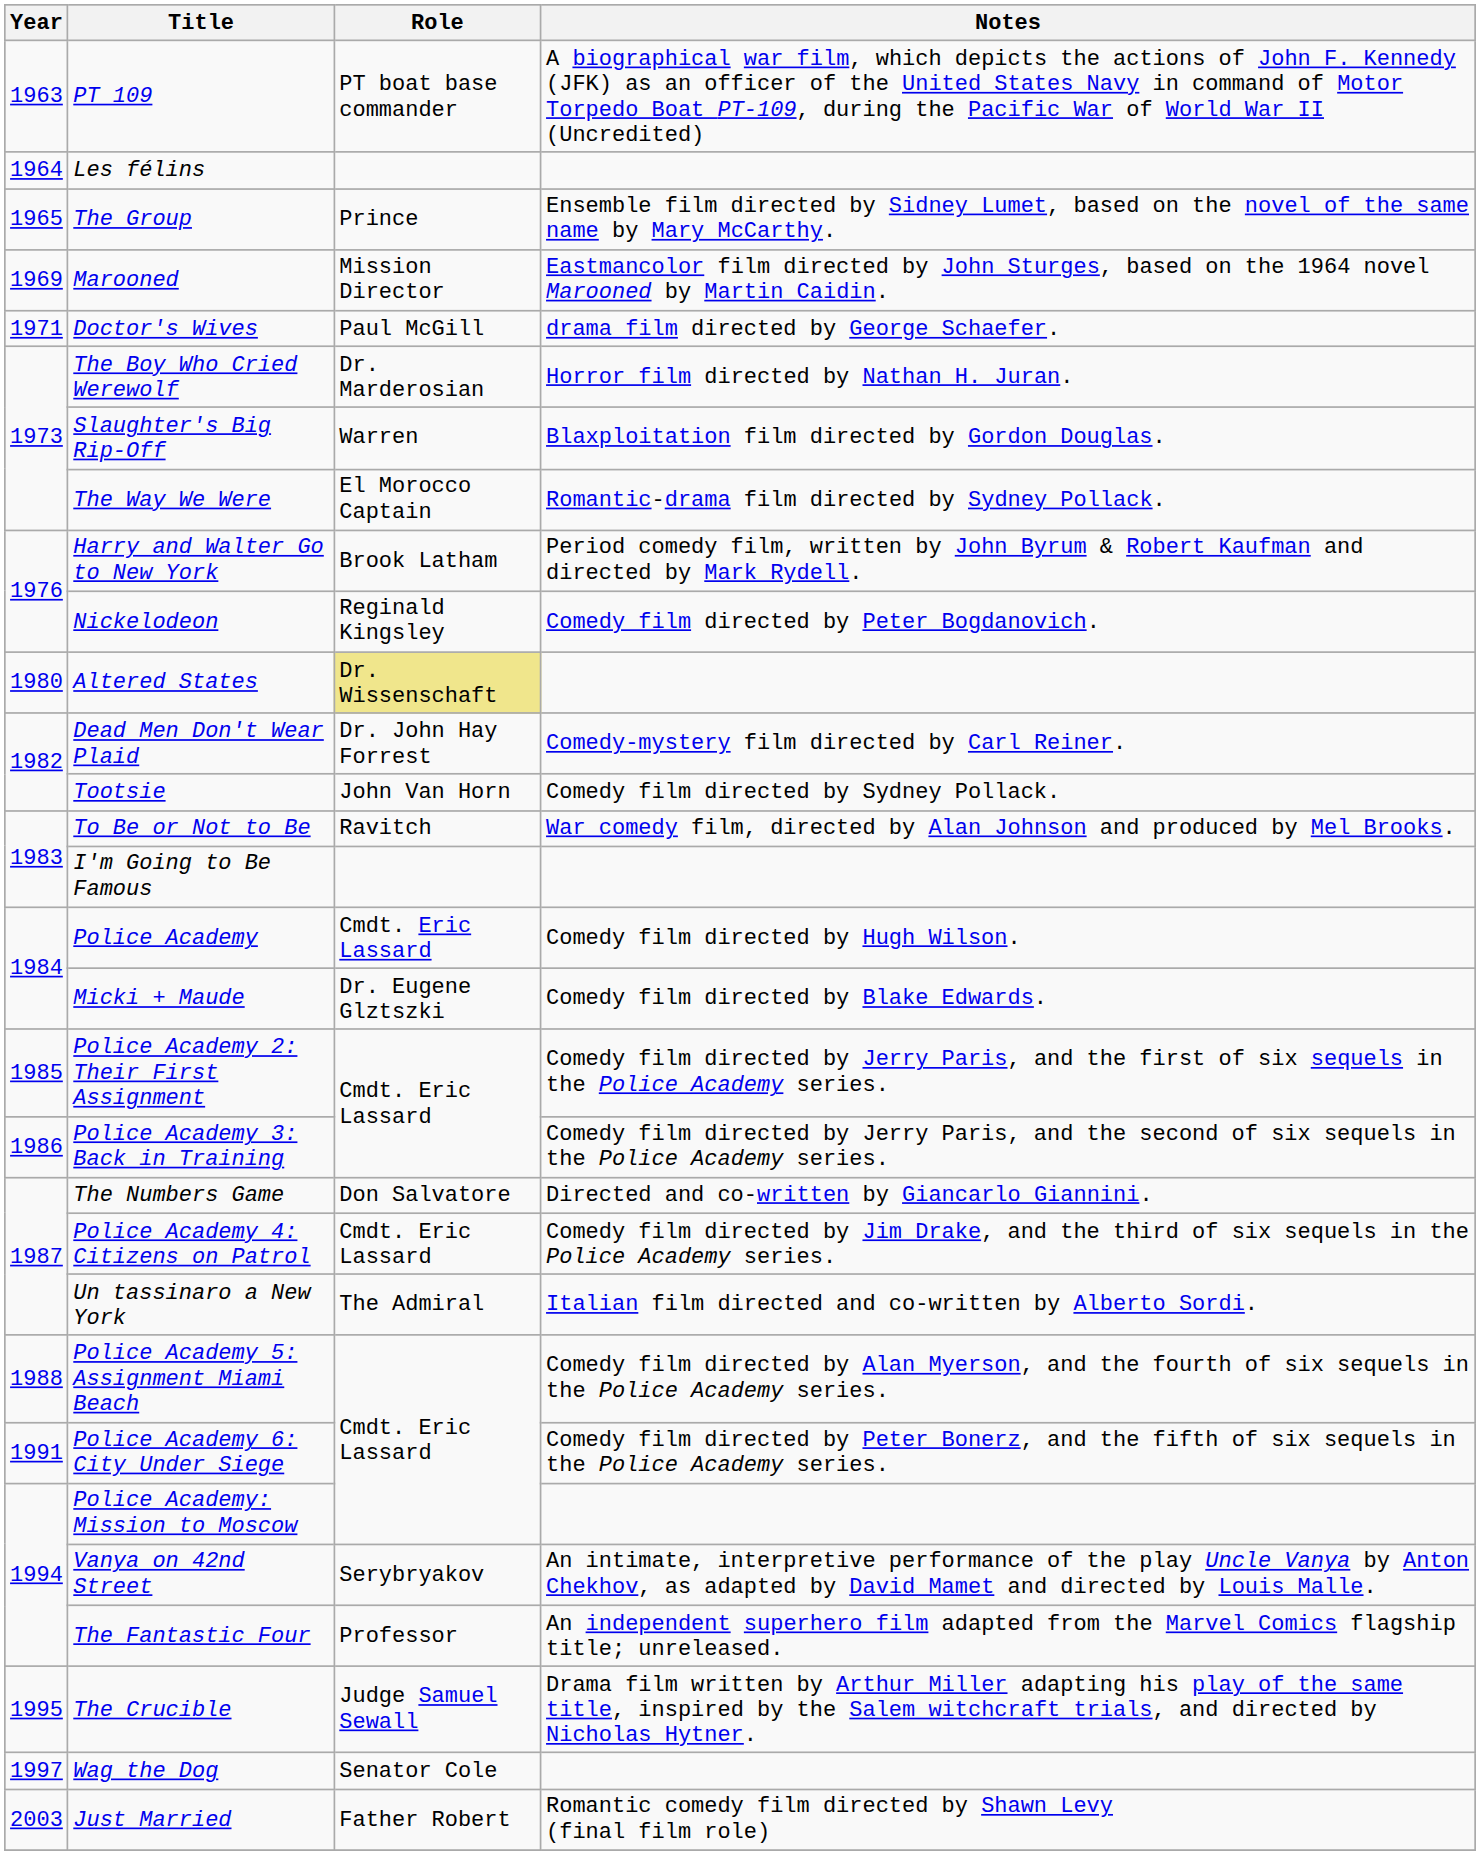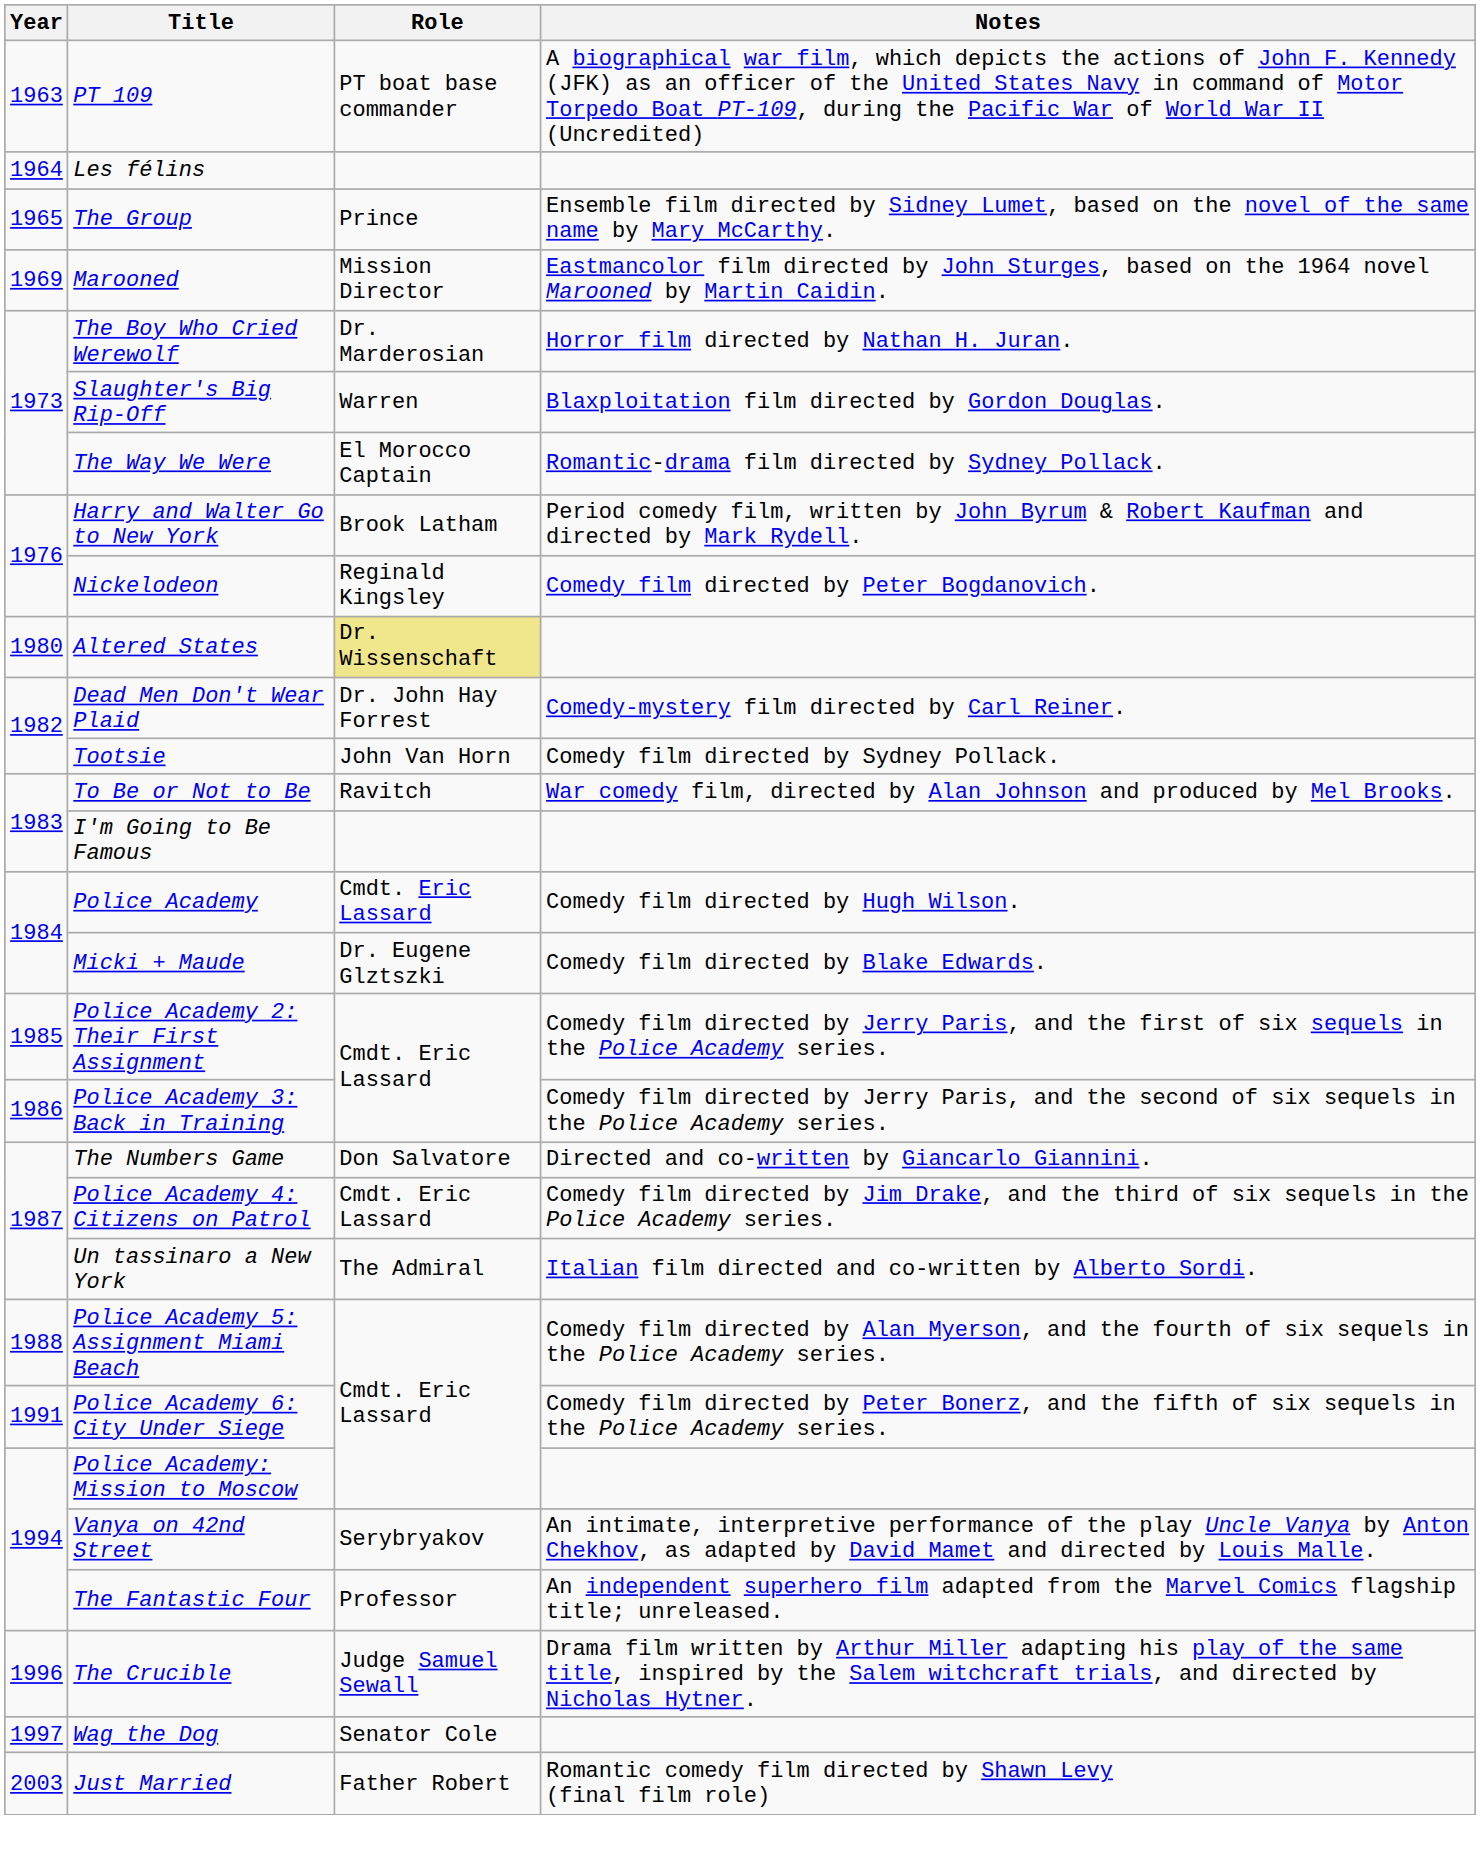 <table class="wikitable">
 <tr>
 <th>Year</th>
 <th>Title</th>
 <th>Role</th>
 <th class="unsortable">Notes</th>
 </tr>
 <tr>
 <td rowspan="1"><a href='#'>1963</a></td>
 <td><em><a href='#'>PT 109</a></em></td>
 <td>PT boat base commander</td>
 <td>A <a href='#'>biographical</a> <a href='#'>war film</a>, which depicts the actions of <a href='#'>John F. Kennedy</a> (JFK) as an officer of the <a href='#'>United States Navy</a> in command of <a href='#'>Motor Torpedo Boat <em>PT-109</em></a>, during the <a href='#'>Pacific War</a> of <a href='#'>World War II</a> (Uncredited)</td>
 </tr>
 <tr>
 <td><a href='#'>1964</a></td>
 <td><em>Les félins</em></td>
 <td></td>
 <td></td>
 </tr>
 <tr>
 <td><a href='#'>1965</a></td>
 <td><em><a href='#'>The Group</a></em></td>
 <td>Prince</td>
 <td>Ensemble film directed by <a href='#'>Sidney Lumet</a>, based on the <a href='#'>novel of the same name</a> by <a href='#'>Mary McCarthy</a>.</td>
 </tr>
 <tr>
 <td><a href='#'>1969</a></td>
 <td><em><a href='#'>Marooned</a></em></td>
 <td>Mission Director</td>
 <td><a href='#'>Eastmancolor</a> film directed by <a href='#'>John Sturges</a>, based on the 1964 novel <em><a href='#'>Marooned</a></em> by <a href='#'>Martin Caidin</a>.</td>
-</tr>
-<tr>
-<td><a href='#'>1971</a></td>
-<td><em><a href='#'>Doctor's Wives</a></em></td>
-<td>Paul McGill</td>
-<td><a href='#'>drama film</a> directed by <a href='#'>George Schaefer</a>.</td>
 </tr>
 <tr>
 <td rowspan="3"><a href='#'>1973</a></td>
 <td><em><a href='#'>The Boy Who Cried Werewolf</a></em></td>
 <td>Dr. Marderosian</td>
 <td><a href='#'>Horror film</a> directed by <a href='#'>Nathan H. Juran</a>.</td>
 </tr>
 <tr>
 <td><em><a href='#'>Slaughter's Big Rip-Off</a></em></td>
 <td>Warren</td>
 <td><a href='#'>Blaxploitation</a> film directed by <a href='#'>Gordon Douglas</a>.</td>
 </tr>
 <tr>
 <td><em><a href='#'>The Way We Were</a></em></td>
 <td>El Morocco Captain</td>
 <td><a href='#'>Romantic</a>-<a href='#'>drama</a> film directed by <a href='#'>Sydney Pollack</a>.</td>
 </tr>
 <tr>
 <td rowspan="2"><a href='#'>1976</a></td>
 <td><em><a href='#'>Harry and Walter Go to New York</a></em></td>
 <td>Brook Latham</td>
 <td>Period comedy film, written by <a href='#'>John Byrum</a> & <a href='#'>Robert Kaufman</a> and directed by <a href='#'>Mark Rydell</a>.</td>
 </tr>
 <tr>
 <td><em><a href='#'>Nickelodeon</a></em></td>
 <td>Reginald Kingsley</td>
 <td><a href='#'>Comedy film</a> directed by <a href='#'>Peter Bogdanovich</a>.</td>
 </tr>
 <tr>
 <td><a href='#'>1980</a></td>
 <td><em><a href='#'>Altered States</a></em></td>
 <td style="background: khaki;">Dr. Wissenschaft</td>
 <td></td>
 </tr>
 <tr>
 <td rowspan="2"><a href='#'>1982</a></td>
 <td><em><a href='#'>Dead Men Don't Wear Plaid</a></em></td>
 <td>Dr. John Hay Forrest</td>
 <td><a href='#'>Comedy-mystery</a> film directed by <a href='#'>Carl Reiner</a>.</td>
 </tr>
 <tr>
 <td><em><a href='#'>Tootsie</a></em></td>
 <td>John Van Horn</td>
 <td>Comedy film directed by Sydney Pollack.</td>
 </tr>
 <tr>
 <td rowspan="2"><a href='#'>1983</a></td>
 <td><em><a href='#'>To Be or Not to Be</a></em></td>
 <td>Ravitch</td>
 <td><a href='#'>War comedy</a> film, directed by <a href='#'>Alan Johnson</a> and produced by <a href='#'>Mel Brooks</a>.</td>
 </tr>
 <tr>
 <td><em>I'm Going to Be Famous</em></td>
 <td></td>
 <td></td>
 </tr>
 <tr>
 <td rowspan="2"><a href='#'>1984</a></td>
 <td><em><a href='#'>Police Academy</a></em></td>
 <td>Cmdt. <a href='#'>Eric Lassard</a></td>
 <td>Comedy film directed by <a href='#'>Hugh Wilson</a>.</td>
 </tr>
 <tr>
 <td><em><a href='#'>Micki + Maude</a></em></td>
 <td>Dr. Eugene Glztszki</td>
 <td>Comedy film directed by <a href='#'>Blake Edwards</a>.</td>
 </tr>
 <tr>
 <td><a href='#'>1985</a></td>
 <td><em><a href='#'>Police Academy 2: Their First Assignment</a></em></td>
 <td rowspan="2">Cmdt. Eric Lassard</td>
 <td>Comedy film directed by <a href='#'>Jerry Paris</a>, and the first of six <a href='#'>sequels</a> in the <em><a href='#'>Police Academy</a></em> series.</td>
 </tr>
 <tr>
 <td><a href='#'>1986</a></td>
 <td><em><a href='#'>Police Academy 3: Back in Training</a></em></td>
 <td>Comedy film directed by Jerry Paris, and the second of six sequels in the <em>Police Academy</em> series.</td>
 </tr>
 <tr>
 <td rowspan="3"><a href='#'>1987</a></td>
 <td><em>The Numbers Game</em></td>
 <td>Don Salvatore</td>
 <td>Directed and co-<a href='#'>written</a> by <a href='#'>Giancarlo Giannini</a>.</td>
 </tr>
 <tr>
 <td><em><a href='#'>Police Academy 4: Citizens on Patrol</a></em></td>
 <td>Cmdt. Eric Lassard</td>
 <td>Comedy film directed by <a href='#'>Jim Drake</a>, and the third of six sequels in the <em>Police Academy</em> series.</td>
 </tr>
 <tr>
 <td><em>Un tassinaro a New York</em></td>
 <td>The Admiral</td>
 <td><a href='#'>Italian</a> film directed and co-written by <a href='#'>Alberto Sordi</a>.</td>
 </tr>
 <tr>
 <td><a href='#'>1988</a></td>
 <td><em><a href='#'>Police Academy 5: Assignment Miami Beach</a></em></td>
 <td rowspan="3">Cmdt. Eric Lassard</td>
 <td>Comedy film directed by <a href='#'>Alan Myerson</a>, and the fourth of six sequels in the <em>Police Academy</em> series.</td>
 </tr>
 <tr>
 <td><a href='#'>1991</a></td>
 <td><em><a href='#'>Police Academy 6: City Under Siege</a></em></td>
 <td>Comedy film directed by <a href='#'>Peter Bonerz</a>, and the fifth of six sequels in the <em>Police Academy</em> series.</td>
 </tr>
 <tr>
 <td rowspan="3"><a href='#'>1994</a></td>
 <td><em><a href='#'>Police Academy: Mission to Moscow</a></em></td>
 <td></td>
 </tr>
 <tr>
 <td><em><a href='#'>Vanya on 42nd Street</a></em></td>
 <td>Serybryakov</td>
 <td>An intimate, interpretive performance of the play <em><a href='#'>Uncle Vanya</a></em> by <a href='#'>Anton Chekhov</a>, as adapted by <a href='#'>David Mamet</a> and directed by <a href='#'>Louis Malle</a>.</td>
 </tr>
 <tr>
 <td><em><a href='#'>The Fantastic Four</a></em></td>
 <td>Professor</td>
 <td>An <a href='#'>independent</a> <a href='#'>superhero film</a> adapted from the <a href='#'>Marvel Comics</a> flagship title; unreleased.</td>
 </tr>
 <tr>
-<td><a href='#'>1995</a></td>
+<td><a href='#'>1996</a></td>
 <td><em><a href='#'>The Crucible</a></em></td>
 <td>Judge <a href='#'>Samuel Sewall</a></td>
 <td>Drama film written by <a href='#'>Arthur Miller</a> adapting his <a href='#'>play of the same title</a>, inspired by the <a href='#'>Salem witchcraft trials</a>, and directed by <a href='#'>Nicholas Hytner</a>.</td>
 </tr>
 <tr>
 <td><a href='#'>1997</a></td>
 <td><em><a href='#'>Wag the Dog</a></em></td>
 <td>Senator Cole</td>
 <td></td>
 </tr>
 <tr>
 <td><a href='#'>2003</a></td>
 <td><em><a href='#'>Just Married</a></em></td>
 <td>Father Robert</td>
 <td>Romantic comedy film directed by <a href='#'>Shawn Levy</a><br>(final film role)</td>
 </tr>
 <tr>
 </tr>
 </table>
